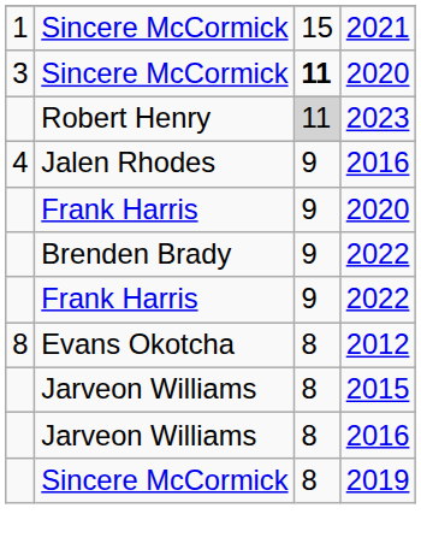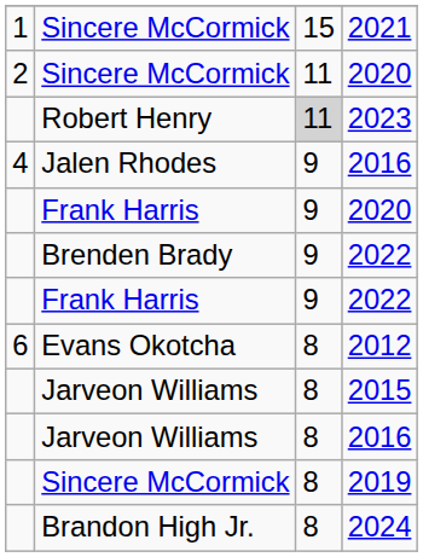 <table class="wikitable">
 <tr>
 </tr>
 <tr>
 <td>1</td>
 <td><a href='#'>Sincere McCormick</a></td>
 <td>15</td>
 <td><a href='#'>2021</a></td>
 </tr>
 <tr>
-<td>3</td>
+<td>2</td>
 <td><a href='#'>Sincere McCormick</a></td>
-<td><strong>11</strong></td>
+<td>11</td>
 <td><a href='#'>2020</a></td>
 </tr>
 <tr>
 <td></td>
 <td>Robert Henry</td>
 <td style="background: lightgrey;">11</td>
 <td><a href='#'>2023</a></td>
 </tr>
 <tr>
 <td>4</td>
 <td>Jalen Rhodes</td>
 <td>9</td>
 <td><a href='#'>2016</a></td>
 </tr>
 <tr>
 <td></td>
 <td><a href='#'>Frank Harris</a></td>
 <td>9</td>
 <td><a href='#'>2020</a></td>
 </tr>
 <tr>
 <td></td>
 <td>Brenden Brady</td>
 <td>9</td>
 <td><a href='#'>2022</a></td>
 </tr>
 <tr>
 <td></td>
 <td><a href='#'>Frank Harris</a></td>
 <td>9</td>
 <td><a href='#'>2022</a></td>
 </tr>
 <tr>
-<td>8</td>
+<td>6</td>
 <td>Evans Okotcha</td>
 <td>8</td>
 <td><a href='#'>2012</a></td>
 </tr>
 <tr>
 <td></td>
 <td>Jarveon Williams</td>
 <td>8</td>
 <td><a href='#'>2015</a></td>
 </tr>
 <tr>
 <td></td>
 <td>Jarveon Williams</td>
 <td>8</td>
 <td><a href='#'>2016</a></td>
 </tr>
 <tr>
 <td></td>
 <td><a href='#'>Sincere McCormick</a></td>
 <td>8</td>
 <td><a href='#'>2019</a></td>
 </tr>
+<tr>
+<td></td>
+<td>Brandon High Jr.</td>
+<td>8</td>
+<td><a href='#'>2024</a></td>
+</tr>
 </table>
